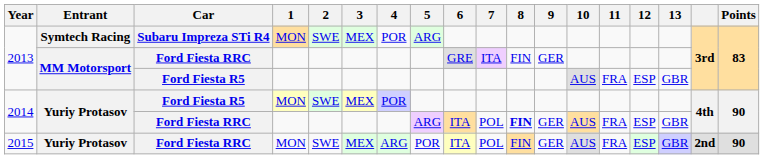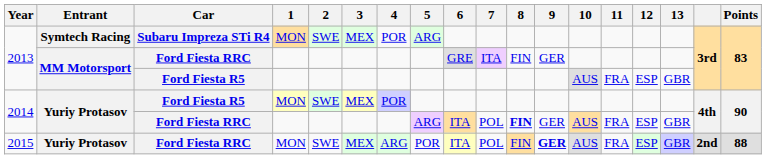 <table class="wikitable" style="text-align:center; font-size:90%">
 <tr>
 <th>Year</th>
 <th>Entrant</th>
 <th>Car</th>
 <th>1</th>
 <th>2</th>
 <th>3</th>
 <th>4</th>
 <th>5</th>
 <th>6</th>
 <th>7</th>
 <th>8</th>
 <th>9</th>
 <th>10</th>
 <th>11</th>
 <th>12</th>
 <th>13</th>
 <th></th>
 <th>Points</th>
 </tr>
 <tr>
 <td rowspan=3><a href='#'>2013</a></td>
 <th>Symtech Racing</th>
 <th><a href='#'>Subaru Impreza STi R4</a></th>
 <td style="background:#FFDF9F;"><a href='#'>MON</a><br></td>
 <td style="background:#DFFFDF;"><a href='#'>SWE</a><br></td>
 <td style="background:#DFFFDF;"><a href='#'>MEX</a><br></td>
 <td><a href='#'>POR</a></td>
 <td style="background:#DFFFDF;"><a href='#'>ARG</a><br></td>
 <td></td>
 <td></td>
 <td></td>
 <td></td>
 <td></td>
 <td></td>
 <td></td>
 <td></td>
 <td rowspan=3 style="background:#FFDF9F;"><strong>3rd</strong></td>
 <td rowspan=3 style="background:#FFDF9F;"><strong>83</strong></td>
 </tr>
 <tr>
 <th rowspan=2><a href='#'>MM Motorsport</a></th>
 <th><a href='#'>Ford Fiesta RRC</a></th>
 <td></td>
 <td></td>
 <td></td>
 <td></td>
 <td></td>
 <td style="background:#DFDFDF;"><a href='#'>GRE</a><br></td>
 <td style="background:#EFCFFF;"><a href='#'>ITA</a><br></td>
 <td><a href='#'>FIN</a></td>
 <td><a href='#'>GER</a></td>
 <td></td>
 <td></td>
 <td></td>
 <td></td>
 </tr>
 <tr>
 <th><a href='#'>Ford Fiesta R5</a></th>
 <td></td>
 <td></td>
 <td></td>
 <td></td>
 <td></td>
 <td></td>
 <td></td>
 <td></td>
 <td></td>
 <td style="background:#DFDFDF;"><a href='#'>AUS</a><br></td>
 <td><a href='#'>FRA</a></td>
 <td><a href='#'>ESP</a></td>
 <td><a href='#'>GBR</a></td>
 </tr>
 <tr>
 <td rowspan=2><a href='#'>2014</a></td>
 <th rowspan=2>Yuriy Protasov</th>
 <th><a href='#'>Ford Fiesta R5</a></th>
 <td style="background:#FFFFBF;"><a href='#'>MON</a><br></td>
 <td style="background:#DFFFDF;"><a href='#'>SWE</a><br></td>
 <td style="background:#FFFFBF;"><a href='#'>MEX</a><br></td>
 <td style="background:#CFCFFF;"><a href='#'>POR</a><br></td>
 <td></td>
 <td></td>
 <td></td>
 <td></td>
 <td></td>
 <td></td>
 <td></td>
 <td></td>
 <td></td>
 <th rowspan=2>4th</th>
 <th rowspan=2>90</th>
 </tr>
 <tr>
 <th><a href='#'>Ford Fiesta RRC</a></th>
 <td></td>
 <td></td>
 <td></td>
 <td></td>
 <td style="background:#EFCFFF;"><a href='#'>ARG</a><br></td>
 <td style="background:#FFDF9F;"><a href='#'>ITA</a><br></td>
 <td><a href='#'>POL</a></td>
 <td><strong><a href='#'>FIN</a></strong></td>
 <td><a href='#'>GER</a></td>
 <td style="background:#FFDF9F;"><a href='#'>AUS</a><br></td>
 <td><a href='#'>FRA</a></td>
 <td><a href='#'>ESP</a></td>
 <td><a href='#'>GBR</a></td>
 </tr>
 <tr>
 <td><a href='#'>2015</a></td>
 <th>Yuriy Protasov</th>
 <th><a href='#'>Ford Fiesta RRC</a></th>
 <td><a href='#'>MON</a></td>
 <td><a href='#'>SWE</a></td>
 <td style="background:#DFFFDF;"><a href='#'>MEX</a><br></td>
 <td style="background:#DFFFDF;"><a href='#'>ARG</a><br></td>
 <td><a href='#'>POR</a></td>
 <td style="background:#ffffbf;"><a href='#'>ITA</a><br></td>
 <td><a href='#'>POL</a></td>
 <td style="background:#FFDF9F;"><a href='#'>FIN</a><br></td>
-<td><a href='#'>GER</a></td>
+<td><strong><a href='#'>GER</a></strong></td>
 <td style="background:#dfdfdf;"><a href='#'>AUS</a><br></td>
 <td><a href='#'>FRA</a></td>
 <td style="background:#DFFFDF;"><a href='#'>ESP</a><br></td>
 <td style="background:#CFCFFF;"><a href='#'>GBR</a><br></td>
 <th style="background:#dfdfdf;">2nd</th>
-<th style="background:#dfdfdf;">90</th>
+<th style="background:#dfdfdf;">88</th>
 </tr>
 </table>
